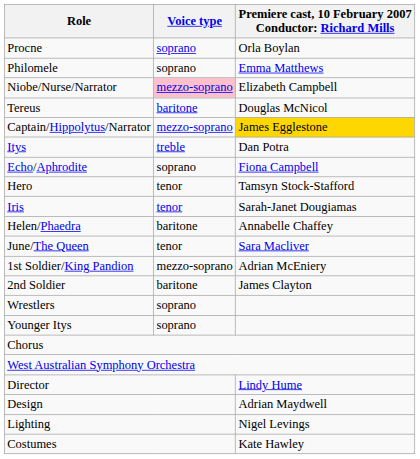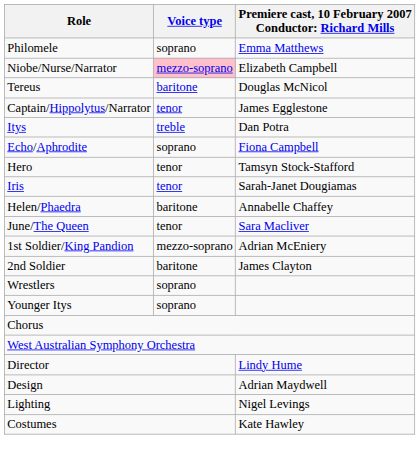 <table class="wikitable">
 <tr>
 <th>Role</th>
 <th><a href='#'>Voice type</a></th>
 <th>Premiere cast, 10 February 2007<br>Conductor: <a href='#'>Richard Mills</a></th>
-</tr>
-<tr>
-<td>Procne</td>
-<td><a href='#'>soprano</a></td>
-<td>Orla Boylan</td>
 </tr>
 <tr>
 <td>Philomele</td>
 <td>soprano</td>
 <td><a href='#'>Emma Matthews</a></td>
 </tr>
 <tr>
 <td>Niobe/Nurse/Narrator</td>
 <td style="background: pink;"><a href='#'>mezzo-soprano</a></td>
 <td>Elizabeth Campbell</td>
 </tr>
 <tr>
 <td>Tereus</td>
 <td><a href='#'>baritone</a></td>
 <td>Douglas McNicol</td>
 </tr>
 <tr>
 <td>Captain/<a href='#'>Hippolytus</a>/Narrator</td>
-<td><a href='#'>mezzo-soprano</a></td>
-<td style="background: gold;">James Egglestone</td>
+<td><a href='#'>tenor</a></td>
+<td>James Egglestone</td>
 </tr>
 <tr>
 <td><a href='#'>Itys</a></td>
 <td><a href='#'>treble</a></td>
 <td>Dan Potra</td>
 </tr>
 <tr>
 <td><a href='#'>Echo</a>/<a href='#'>Aphrodite</a></td>
 <td>soprano</td>
 <td><a href='#'>Fiona Campbell</a></td>
 </tr>
 <tr>
 <td>Hero</td>
 <td>tenor</td>
 <td>Tamsyn Stock-Stafford</td>
 </tr>
 <tr>
 <td><a href='#'>Iris</a></td>
 <td><a href='#'>tenor</a></td>
 <td>Sarah-Janet Dougiamas</td>
 </tr>
 <tr>
 <td>Helen/<a href='#'>Phaedra</a></td>
 <td>baritone</td>
 <td>Annabelle Chaffey</td>
 </tr>
 <tr>
 <td>June/<a href='#'>The Queen</a></td>
 <td>tenor</td>
 <td><a href='#'>Sara Macliver</a></td>
 </tr>
 <tr>
 <td>1st Soldier/<a href='#'>King Pandion</a></td>
 <td>mezzo-soprano</td>
 <td>Adrian McEniery</td>
 </tr>
 <tr>
 <td>2nd Soldier</td>
 <td>baritone</td>
 <td>James Clayton</td>
 </tr>
 <tr>
 <td>Wrestlers</td>
 <td>soprano</td>
 <td></td>
 </tr>
 <tr>
 <td>Younger Itys</td>
 <td>soprano</td>
 <td></td>
 </tr>
 <tr>
 <td colspan="3">Chorus</td>
 </tr>
 <tr>
 <td colspan="3"><a href='#'>West Australian Symphony Orchestra</a></td>
 </tr>
 <tr>
 <td colspan="2">Director</td>
 <td><a href='#'>Lindy Hume</a></td>
 </tr>
 <tr>
 <td colspan="2">Design</td>
 <td>Adrian Maydwell</td>
 </tr>
 <tr>
 <td colspan="2">Lighting</td>
 <td>Nigel Levings</td>
 </tr>
 <tr>
 <td colspan="2">Costumes</td>
 <td>Kate Hawley</td>
 </tr>
 </table>
